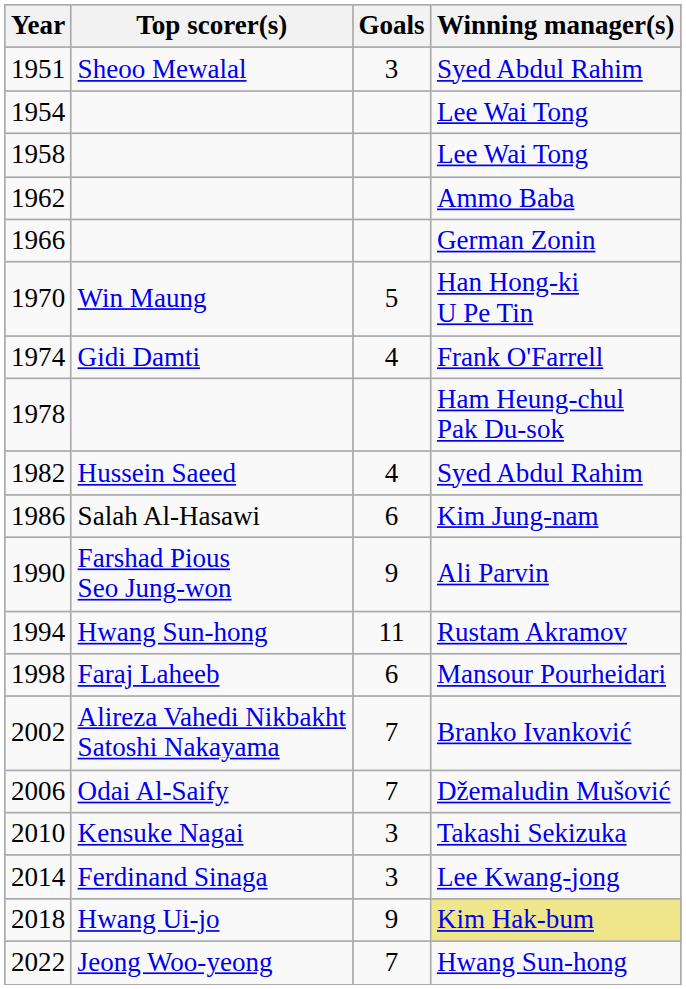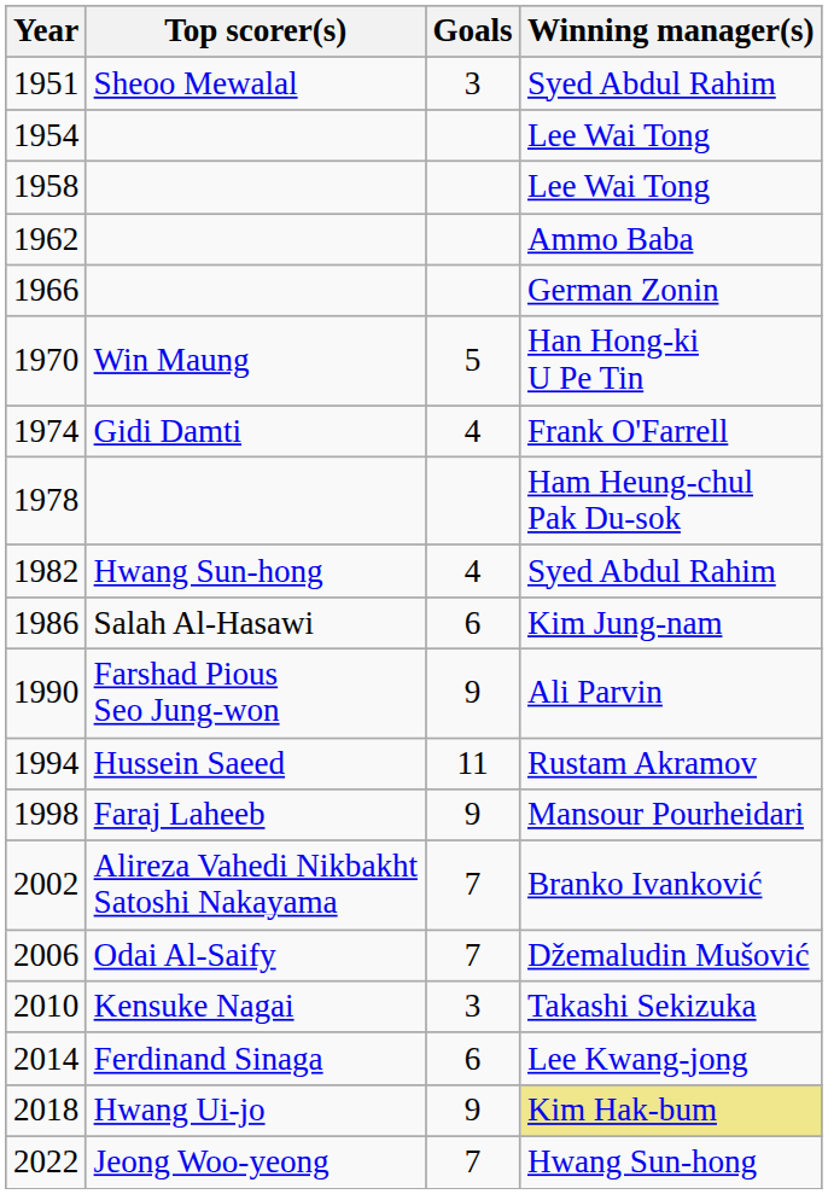 <table class="wikitable">
 <tr>
 <th>Year</th>
 <th>Top scorer(s)</th>
 <th>Goals</th>
 <th>Winning manager(s)</th>
 </tr>
 <tr>
 <td>1951</td>
 <td> <a href='#'>Sheoo Mewalal</a></td>
 <td align=center>3</td>
 <td> <a href='#'>Syed Abdul Rahim</a></td>
 </tr>
 <tr>
 <td>1954</td>
 <td></td>
 <td></td>
 <td> <a href='#'>Lee Wai Tong</a></td>
 </tr>
 <tr>
 <td>1958</td>
 <td></td>
 <td></td>
 <td> <a href='#'>Lee Wai Tong</a></td>
 </tr>
 <tr>
 <td>1962</td>
 <td></td>
 <td></td>
 <td> <a href='#'>Ammo Baba</a></td>
 </tr>
 <tr>
 <td>1966</td>
 <td></td>
 <td></td>
 <td> <a href='#'>German Zonin</a></td>
 </tr>
 <tr>
 <td>1970</td>
 <td> <a href='#'>Win Maung</a></td>
 <td align=center>5</td>
 <td> <a href='#'>Han Hong-ki</a> <br>  <a href='#'>U Pe Tin</a></td>
 </tr>
 <tr>
 <td>1974</td>
 <td> <a href='#'>Gidi Damti</a></td>
 <td align=center>4</td>
 <td> <a href='#'>Frank O'Farrell</a></td>
 </tr>
 <tr>
 <td>1978</td>
 <td></td>
 <td></td>
 <td> <a href='#'>Ham Heung-chul</a> <br>  <a href='#'>Pak Du-sok</a></td>
 </tr>
 <tr>
 <td>1982</td>
-<td> <a href='#'>Hussein Saeed</a></td>
+<td> <a href='#'>Hwang Sun-hong</a></td>
 <td align=center>4</td>
 <td> <a href='#'>Syed Abdul Rahim</a></td>
 </tr>
 <tr>
 <td>1986</td>
 <td> Salah Al-Hasawi</td>
 <td align=center>6</td>
 <td> <a href='#'>Kim Jung-nam</a></td>
 </tr>
 <tr>
 <td>1990</td>
 <td> <a href='#'>Farshad Pious</a> <br>  <a href='#'>Seo Jung-won</a></td>
 <td align=center>9</td>
 <td> <a href='#'>Ali Parvin</a></td>
 </tr>
 <tr>
 <td>1994</td>
-<td> <a href='#'>Hwang Sun-hong</a></td>
+<td> <a href='#'>Hussein Saeed</a></td>
 <td align=center>11</td>
 <td> <a href='#'>Rustam Akramov</a></td>
 </tr>
 <tr>
 <td>1998</td>
 <td> <a href='#'>Faraj Laheeb</a></td>
-<td align=center>6</td>
+<td align=center>9</td>
 <td> <a href='#'>Mansour Pourheidari</a></td>
 </tr>
 <tr>
 <td>2002</td>
 <td> <a href='#'>Alireza Vahedi Nikbakht</a> <br>  <a href='#'>Satoshi Nakayama</a></td>
 <td align=center>7</td>
 <td> <a href='#'>Branko Ivanković </a></td>
 </tr>
 <tr>
 <td>2006</td>
 <td> <a href='#'>Odai Al-Saify</a></td>
 <td align=center>7</td>
 <td> <a href='#'>Džemaludin Mušović</a></td>
 </tr>
 <tr>
 <td>2010</td>
 <td> <a href='#'>Kensuke Nagai</a></td>
 <td align=center>3</td>
 <td> <a href='#'>Takashi Sekizuka</a></td>
 </tr>
 <tr>
 <td>2014</td>
 <td> <a href='#'>Ferdinand Sinaga</a></td>
-<td align=center>3</td>
+<td align=center>6</td>
 <td> <a href='#'>Lee Kwang-jong</a></td>
 </tr>
 <tr>
 <td>2018</td>
 <td> <a href='#'>Hwang Ui-jo</a></td>
 <td align=center>9</td>
 <td style="background: khaki;"> <a href='#'>Kim Hak-bum</a></td>
 </tr>
 <tr>
 <td>2022</td>
 <td> <a href='#'>Jeong Woo-yeong</a></td>
 <td align=center>7</td>
 <td> <a href='#'>Hwang Sun-hong</a></td>
 </tr>
 <tr>
 </tr>
 </table>
